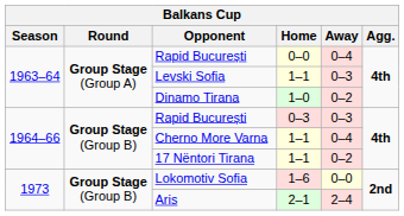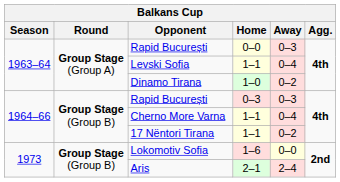 <table class="wikitable">
 <tr>
 <th colspan="7" width="480">Balkans Cup</th>
 </tr>
 <tr>
 <th>Season</th>
 <th>Round</th>
 <th>Opponent</th>
 <th>Home</th>
 <th>Away</th>
 <th>Agg.</th>
 </tr>
 <tr>
 <td rowspan="3" style="text-align:center;"><a href='#'>1963–64</a></td>
 <td rowspan="3" style="text-align:center;"><strong>Group Stage</strong><br>(Group A)</td>
 <td> <a href='#'>Rapid București</a></td>
 <td style="text-align:center; background:#ffd;">0–0</td>
-<td style="text-align:center; background:#fdd;">0–4</td>
+<td style="text-align:center; background:#fdd;">0–3</td>
 <td rowspan="3" style="text-align:center;"><strong>4th</strong></td>
 </tr>
 <tr>
 <td> <a href='#'>Levski Sofia</a></td>
 <td style="text-align:center; background:#ffd;">1–1</td>
-<td style="text-align:center; background:#fdd;">0–3</td>
+<td style="text-align:center; background:#fdd;">0–4</td>
 </tr>
 <tr>
 <td> <a href='#'>Dinamo Tirana</a></td>
 <td style="text-align:center; background:#dfd;">1–0</td>
 <td style="text-align:center; background:#fdd;">0–2</td>
 </tr>
 <tr>
 <td rowspan="3" style="text-align:center;"><a href='#'>1964–66</a></td>
 <td rowspan="3" style="text-align:center;"><strong>Group Stage</strong><br>(Group B)</td>
 <td> <a href='#'>Rapid București</a></td>
 <td style="text-align:center; background:#fdd;">0–3</td>
 <td style="text-align:center; background:#fdd;">0–3</td>
 <td rowspan="3" style="text-align:center;"><strong>4th</strong></td>
 </tr>
 <tr>
 <td> <a href='#'>Cherno More Varna</a></td>
 <td style="text-align:center; background:#ffd;">1–1</td>
 <td style="text-align:center; background:#fdd;">0–4</td>
 </tr>
 <tr>
 <td> <a href='#'>17 Nëntori Tirana</a></td>
 <td style="text-align:center; background:#ffd;">1–1</td>
 <td style="text-align:center; background:#fdd;">0–2</td>
 </tr>
 <tr>
 <td rowspan="2" style="text-align:center;"><a href='#'>1973</a></td>
 <td rowspan="2" style="text-align:center;"><strong>Group Stage</strong><br>(Group B)</td>
 <td> <a href='#'>Lokomotiv Sofia</a></td>
 <td style="text-align:center; background:#fdd;">1–6</td>
 <td style="text-align:center; background:#ffd;">0–0</td>
 <td rowspan="2" style="text-align:center;"><strong>2nd</strong></td>
 </tr>
 <tr>
 <td> <a href='#'>Aris</a></td>
 <td style="text-align:center; background:#dfd;">2–1</td>
 <td style="text-align:center; background:#fdd;">2–4</td>
 </tr>
 </table>
